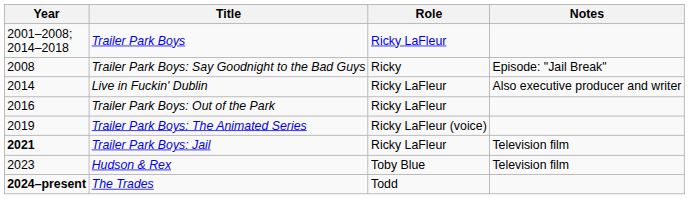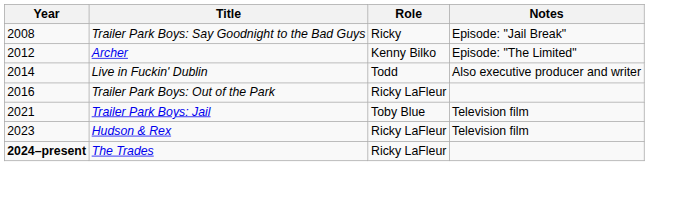 <table class="wikitable sortable">
 <tr>
 <th>Year</th>
 <th>Title</th>
 <th>Role</th>
 <th class="unsortable">Notes</th>
 </tr>
 <tr>
-<td>2001–2008; <br>2014–2018</td>
-<td><em><a href='#'>Trailer Park Boys</a></em></td>
-<td><a href='#'>Ricky LaFleur</a></td>
-<td></td>
-</tr>
-<tr>
 <td>2008</td>
 <td><em>Trailer Park Boys: Say Goodnight to the Bad Guys</em></td>
 <td>Ricky</td>
 <td>Episode: "Jail Break"</td>
 </tr>
 <tr>
+<td>2012</td>
+<td><em><a href='#'>Archer</a></em></td>
+<td>Kenny Bilko</td>
+<td>Episode: "The Limited"</td>
+</tr>
+<tr>
 <td>2014</td>
 <td><em>Live in Fuckin' Dublin</em></td>
-<td>Ricky LaFleur</td>
+<td>Todd</td>
 <td>Also executive producer and writer</td>
 </tr>
 <tr>
 <td>2016</td>
 <td><em>Trailer Park Boys: Out of the Park</em></td>
 <td>Ricky LaFleur</td>
 </tr>
 <tr>
-<td>2019</td>
-<td><em><a href='#'>Trailer Park Boys: The Animated Series</a></em></td>
-<td>Ricky LaFleur (voice)</td>
-<td></td>
-</tr>
-<tr>
-<td><strong>2021</strong></td>
+<td>2021</td>
 <td><em><a href='#'>Trailer Park Boys: Jail</a></em></td>
-<td>Ricky LaFleur</td>
+<td>Toby Blue</td>
 <td>Television film</td>
 </tr>
 <tr>
 <td>2023</td>
 <td><em><a href='#'>Hudson & Rex</a></em></td>
-<td>Toby Blue</td>
+<td>Ricky LaFleur</td>
 <td>Television film</td>
 </tr>
 <tr>
 <td><strong>2024–present</strong></td>
 <td data-sort-value="Trades, The"><em><a href='#'>The Trades</a></em></td>
-<td>Todd</td>
+<td>Ricky LaFleur</td>
 <td></td>
 </tr>
 </table>
